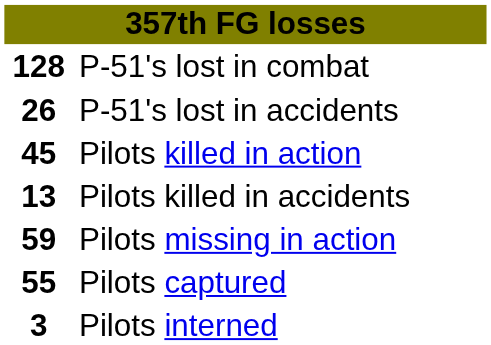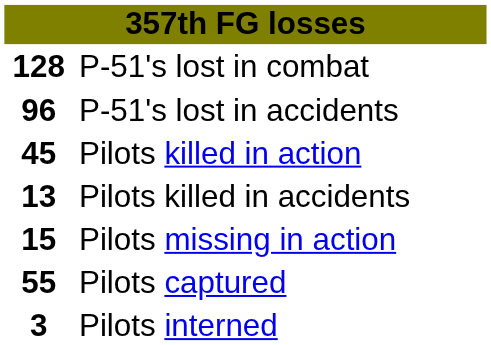 <table class="toccolours" style="float: right; margin-left: 1em;" width="250px">
 <tr>
 <th colspan="2" style="text-align: center; background: olive"><span><strong>357th FG losses</strong></span></th>
 </tr>
 <tr>
 <td align=center><strong>128</strong></td>
 <td>P-51's lost in combat</td>
 </tr>
 <tr>
-<td align=center><strong>26</strong></td>
+<td align=center><strong>96</strong></td>
 <td>P-51's lost in accidents</td>
 </tr>
 <tr>
 <td align=center><strong>45</strong></td>
 <td>Pilots <a href='#'>killed in action</a></td>
 </tr>
 <tr>
 <td align=center><strong>13</strong></td>
 <td>Pilots killed in accidents</td>
 </tr>
 <tr>
-<td align=center><strong>59</strong></td>
+<td align=center><strong>15</strong></td>
 <td>Pilots <a href='#'>missing in action</a></td>
 </tr>
 <tr>
 <td align=center><strong>55</strong></td>
 <td>Pilots <a href='#'>captured</a></td>
 </tr>
 <tr>
 <td align=center><strong>3</strong></td>
 <td>Pilots <a href='#'>interned</a></td>
 </tr>
 </table>
